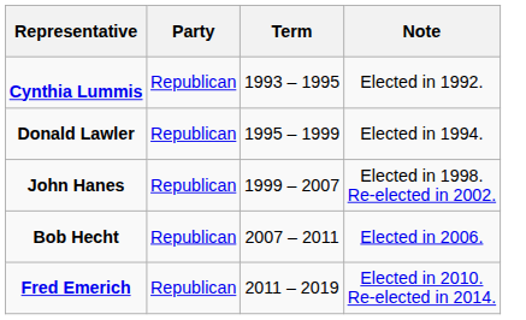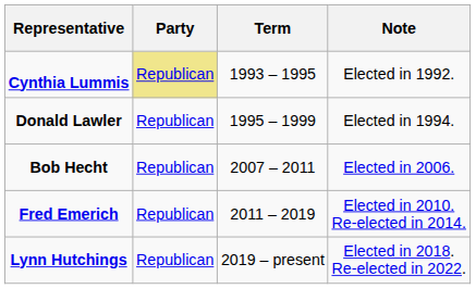 <table class=wikitable style="text-align:center">
 <tr style="height:3em">
 <th>Representative</th>
 <th>Party</th>
 <th>Term</th>
 <th>Note</th>
 </tr>
 <tr style="height:3em">
 <td><br> <strong><a href='#'>Cynthia Lummis</a></strong></td>
-<td><a href='#'>Republican</a></td>
+<td style="background: khaki;"><a href='#'>Republican</a></td>
 <td>1993 – 1995</td>
 <td>Elected in 1992.</td>
 </tr>
 <tr style="height:3em">
 <td><strong>Donald Lawler</strong></td>
 <td><a href='#'>Republican</a></td>
 <td>1995 – 1999</td>
 <td>Elected in 1994.</td>
-</tr>
-<tr style="height:3em">
-<td><strong>John Hanes</strong></td>
-<td><a href='#'>Republican</a></td>
-<td>1999 – 2007</td>
-<td>Elected in 1998.<br><a href='#'>Re-elected in 2002.</a></td>
 </tr>
 <tr style="height:3em">
 <td><strong>Bob Hecht</strong></td>
 <td><a href='#'>Republican</a></td>
 <td>2007 – 2011</td>
 <td><a href='#'>Elected in 2006.</a></td>
 </tr>
 <tr style="height:3em">
 <td><strong><a href='#'>Fred Emerich</a></strong></td>
 <td><a href='#'>Republican</a></td>
 <td>2011 – 2019</td>
 <td><a href='#'>Elected in 2010.</a><br><a href='#'>Re-elected in 2014.</a></td>
 </tr>
+<tr style="height:3em">
+<td><strong><a href='#'>Lynn Hutchings</a></strong></td>
+<td><a href='#'>Republican</a></td>
+<td>2019 – present</td>
+<td><a href='#'>Elected in 2018</a>.<br><a href='#'>Re-elected in 2022</a>.</td>
+</tr>
 </table>
